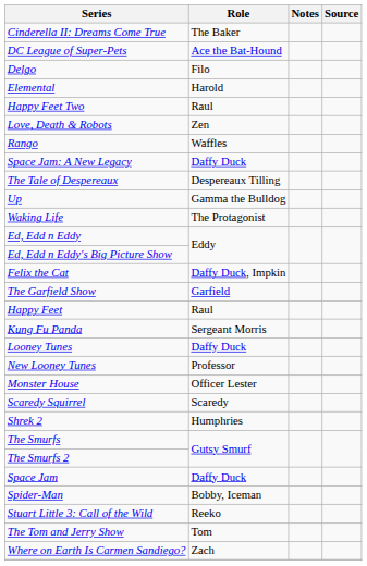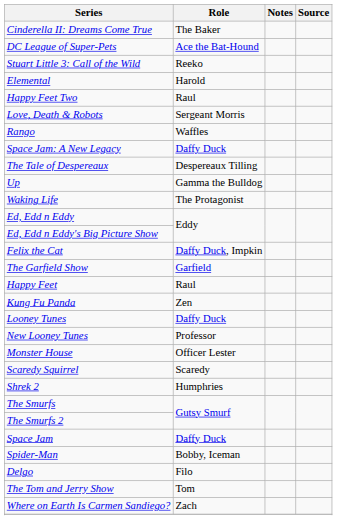 <table class="wikitable sortable plainrowheaders">
 <tr>
 <th>Series</th>
 <th>Role</th>
 <th class="unsortable">Notes</th>
 <th class="unsortable">Source</th>
 </tr>
 <tr>
 <td><em><a href='#'>Cinderella II: Dreams Come True</a></em></td>
 <td>The Baker</td>
 <td></td>
 <td></td>
 </tr>
 <tr>
 <td><em><a href='#'>DC League of Super-Pets</a></em></td>
 <td><a href='#'>Ace the Bat-Hound</a></td>
 <td></td>
 <td></td>
 </tr>
 <tr>
-<td><em><a href='#'>Delgo</a></em></td>
-<td>Filo</td>
+<td><em><a href='#'>Stuart Little 3: Call of the Wild</a></em></td>
+<td>Reeko</td>
 <td></td>
 <td></td>
 </tr>
 <tr>
 <td><em><a href='#'>Elemental</a></em></td>
 <td>Harold</td>
 <td></td>
 <td></td>
 </tr>
 <tr>
 <td><em><a href='#'>Happy Feet Two</a></em></td>
 <td>Raul</td>
 <td></td>
 <td></td>
 </tr>
 <tr>
 <td><em><a href='#'>Love, Death & Robots</a></em></td>
-<td>Zen</td>
+<td>Sergeant Morris</td>
 <td></td>
 <td></td>
 </tr>
 <tr>
 <td><em><a href='#'>Rango</a></em></td>
 <td>Waffles</td>
 <td></td>
 <td></td>
 </tr>
 <tr>
 <td><em><a href='#'>Space Jam: A New Legacy</a></em></td>
 <td><a href='#'>Daffy Duck</a></td>
 <td></td>
 <td></td>
 </tr>
 <tr>
 <td><em><a href='#'>The Tale of Despereaux</a></em></td>
 <td>Despereaux Tilling</td>
 <td></td>
 <td></td>
 </tr>
 <tr>
 <td><em><a href='#'>Up</a></em></td>
 <td>Gamma the Bulldog</td>
 <td></td>
 <td></td>
 </tr>
 <tr>
 <td><em><a href='#'>Waking Life</a></em></td>
 <td>The Protagonist</td>
 <td></td>
 <td></td>
 </tr>
 <tr>
 <td><em><a href='#'>Ed, Edd n Eddy</a></em></td>
 <td rowspan="2">Eddy</td>
 <td rowspan="2"></td>
 <td rowspan="2"></td>
 </tr>
 <tr>
 <td><em><a href='#'>Ed, Edd n Eddy's Big Picture Show</a></em></td>
 </tr>
 <tr>
 <td><em><a href='#'>Felix the Cat</a></em></td>
 <td><a href='#'>Daffy Duck</a>, Impkin</td>
 <td></td>
 <td></td>
 </tr>
 <tr>
 <td><em><a href='#'>The Garfield Show</a></em></td>
 <td><a href='#'>Garfield</a></td>
 <td></td>
 <td></td>
 </tr>
 <tr>
 <td><em><a href='#'>Happy Feet</a></em></td>
 <td>Raul</td>
 <td></td>
 <td></td>
 </tr>
 <tr>
 <td><em><a href='#'>Kung Fu Panda</a></em></td>
-<td>Sergeant Morris</td>
+<td>Zen</td>
 <td></td>
 <td></td>
 </tr>
 <tr>
 <td><em><a href='#'>Looney Tunes</a></em></td>
 <td><a href='#'>Daffy Duck</a></td>
 <td></td>
 <td></td>
 </tr>
 <tr>
 <td><em><a href='#'>New Looney Tunes</a></em></td>
 <td>Professor</td>
 <td></td>
 <td></td>
 </tr>
 <tr>
 <td><em><a href='#'>Monster House</a></em></td>
 <td>Officer Lester</td>
 <td></td>
 <td></td>
 </tr>
 <tr>
 <td><em><a href='#'>Scaredy Squirrel</a></em></td>
 <td>Scaredy</td>
 <td></td>
 <td></td>
 </tr>
 <tr>
 <td><em><a href='#'>Shrek 2</a></em></td>
 <td>Humphries</td>
 <td></td>
 <td></td>
 </tr>
 <tr>
 <td><em><a href='#'>The Smurfs</a></em></td>
 <td rowspan="2"><a href='#'>Gutsy Smurf</a></td>
 <td rowspan="2"></td>
 <td rowspan="2"></td>
 </tr>
 <tr>
 <td><em><a href='#'>The Smurfs 2</a></em></td>
 </tr>
 <tr>
 <td><em><a href='#'>Space Jam</a></em></td>
 <td><a href='#'>Daffy Duck</a></td>
 <td></td>
 <td></td>
 </tr>
 <tr>
 <td><em><a href='#'>Spider-Man</a></em></td>
 <td>Bobby, Iceman</td>
 <td></td>
 <td></td>
 </tr>
 <tr>
-<td><em><a href='#'>Stuart Little 3: Call of the Wild</a></em></td>
-<td>Reeko</td>
+<td><em><a href='#'>Delgo</a></em></td>
+<td>Filo</td>
 <td></td>
 <td></td>
 </tr>
 <tr>
 <td><em><a href='#'>The Tom and Jerry Show</a></em></td>
 <td>Tom</td>
 <td></td>
 <td></td>
 </tr>
 <tr>
 <td><em><a href='#'>Where on Earth Is Carmen Sandiego?</a></em></td>
 <td>Zach</td>
 <td></td>
 <td></td>
 </tr>
 <tr>
 </tr>
 <tr>
 </tr>
 </table>
